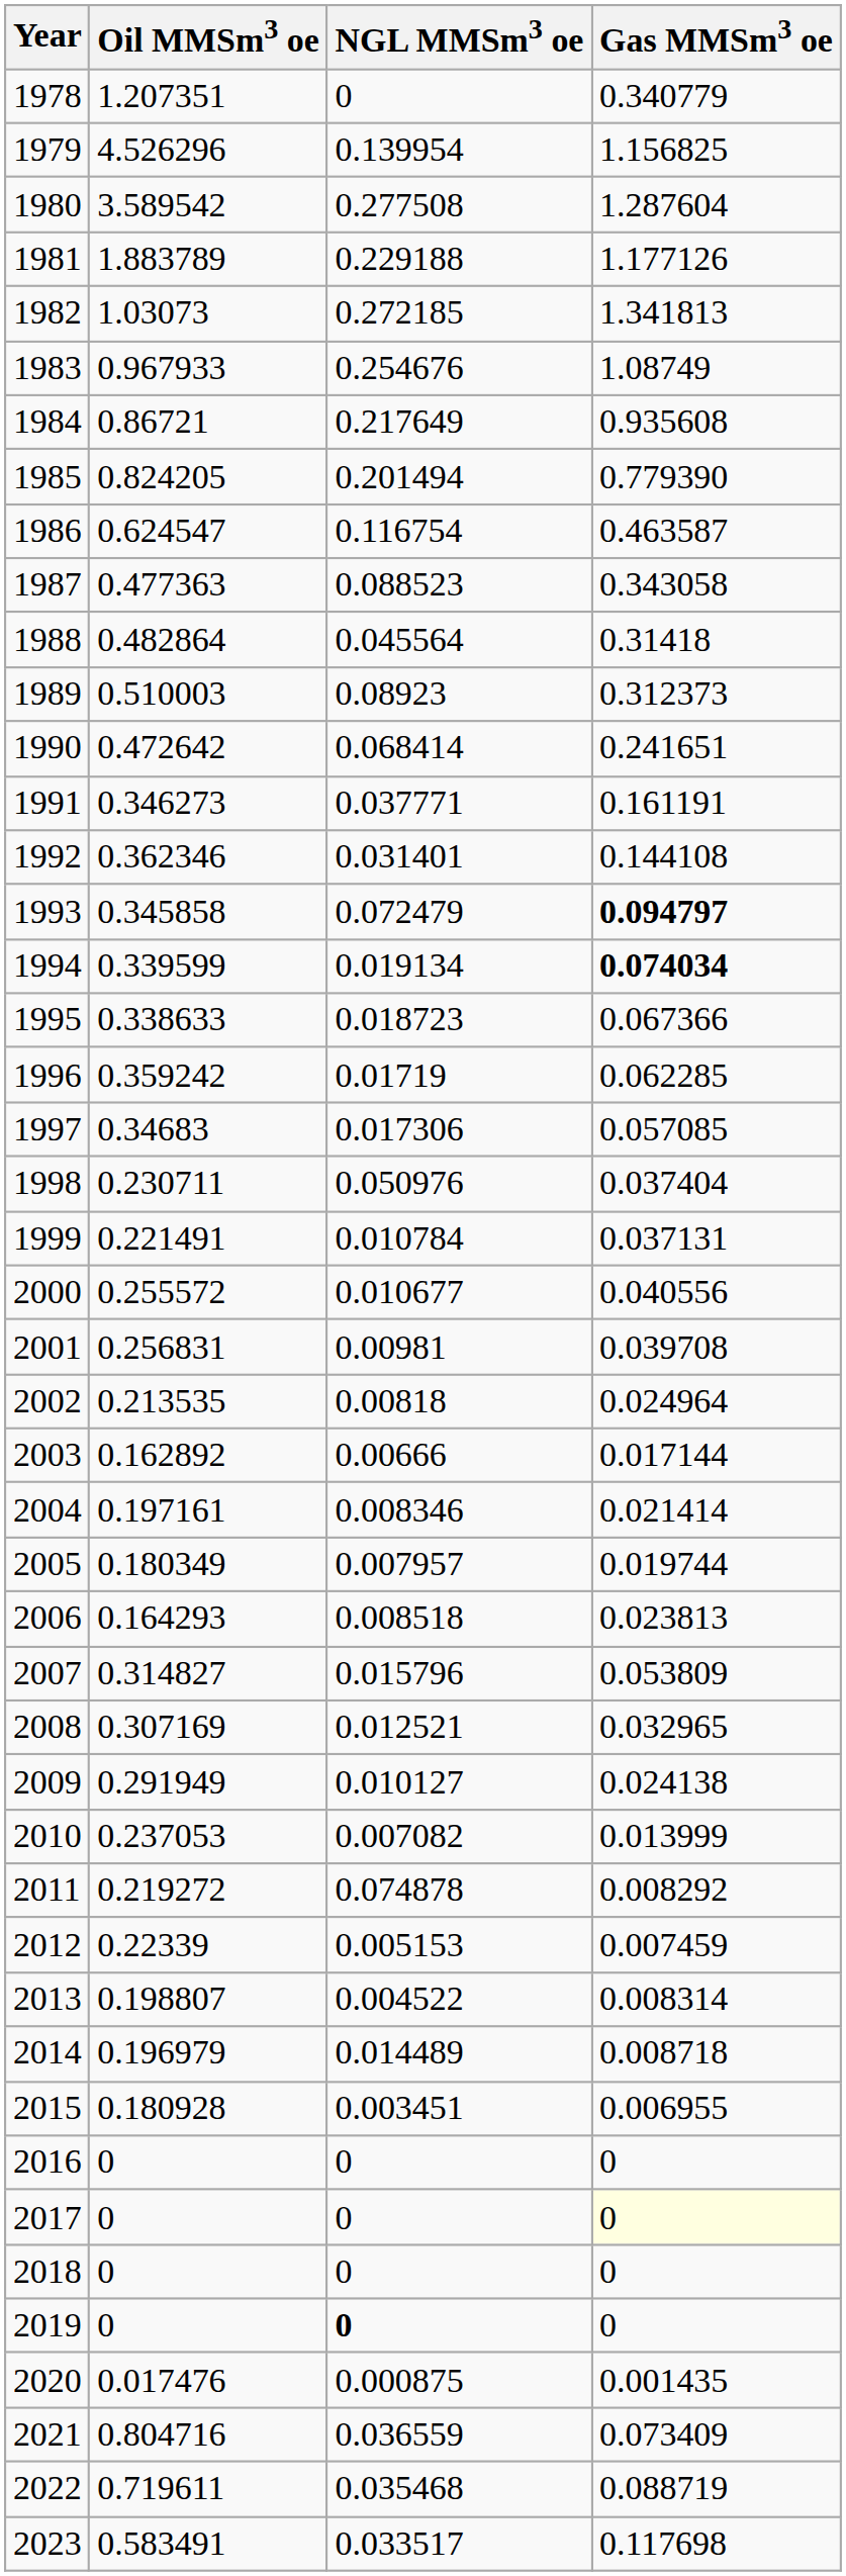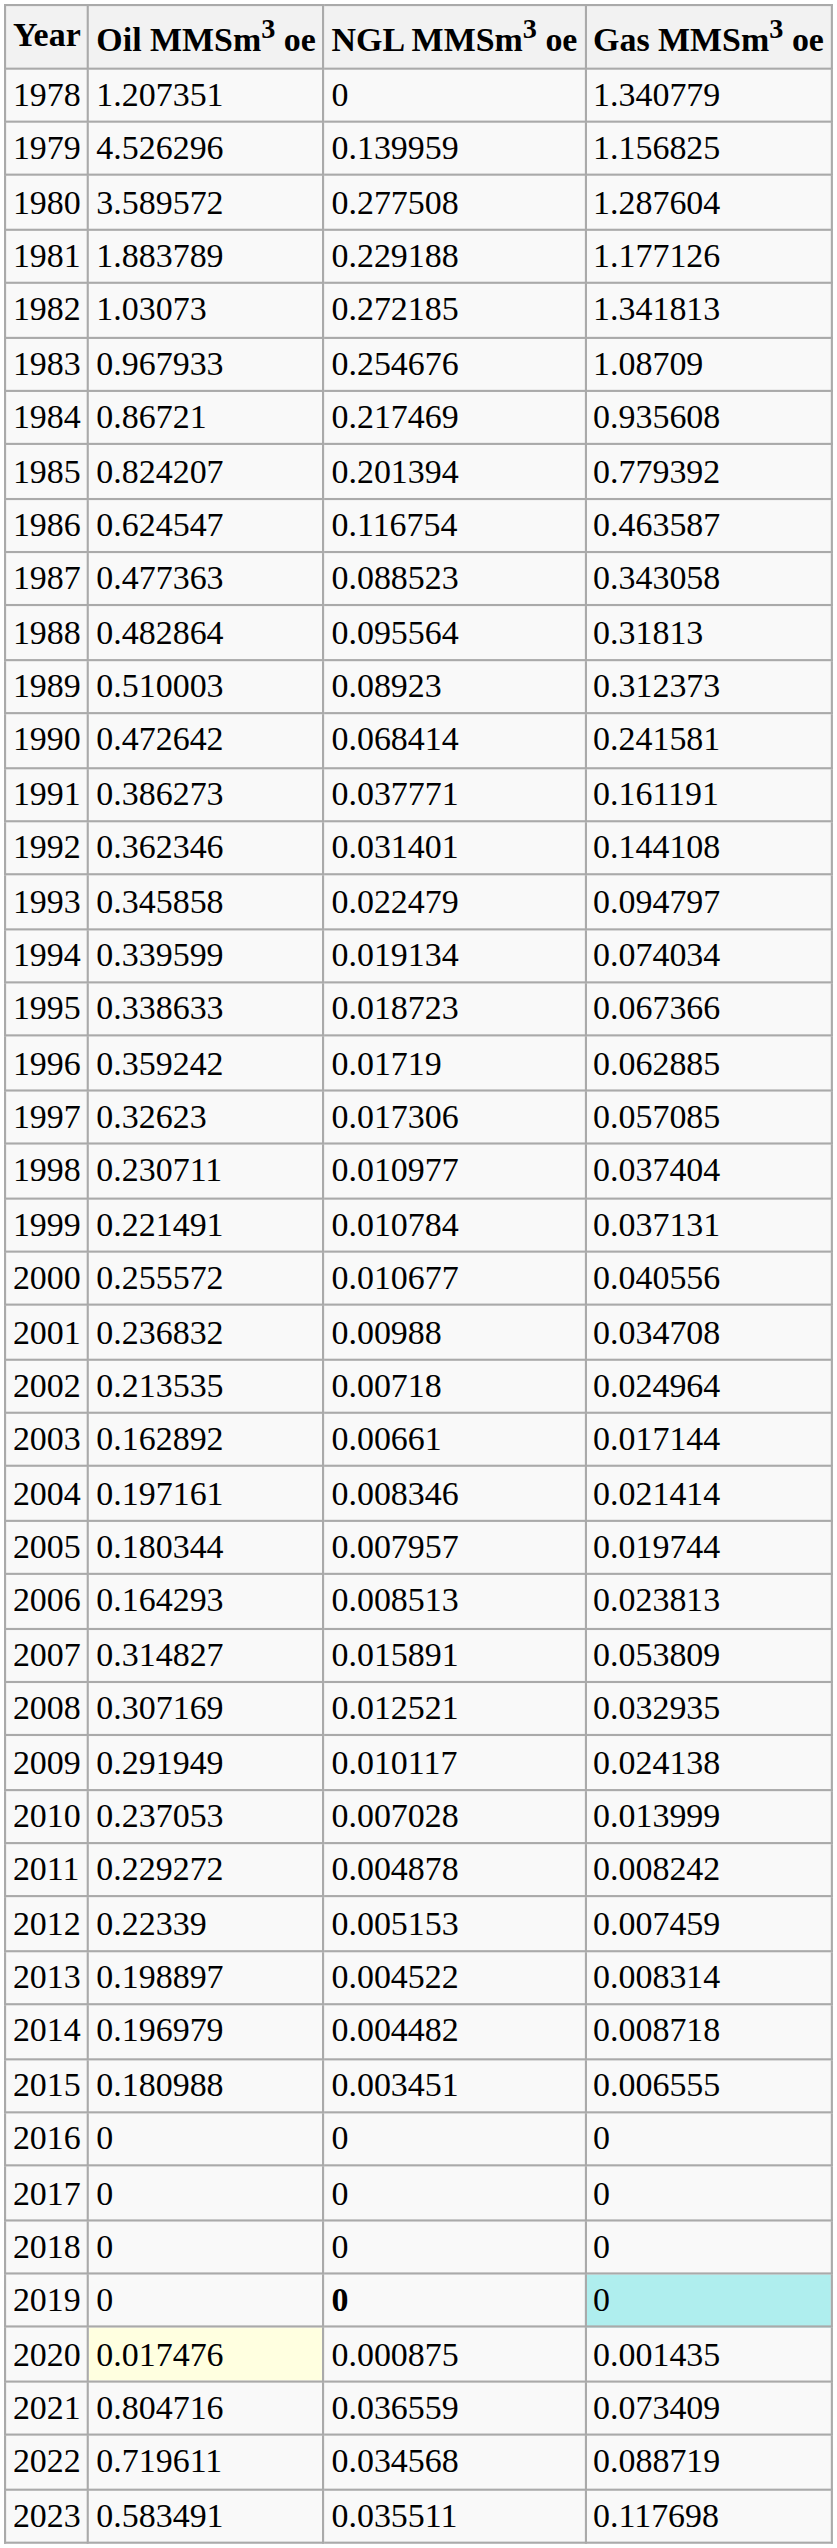 <table class="wikitable">
 <tr>
 <th>Year</th>
 <th>Oil MMSm<sup>3</sup> oe</th>
 <th>NGL MMSm<sup>3</sup> oe</th>
 <th>Gas MMSm<sup>3</sup> oe</th>
 </tr>
 <tr>
 <td>1978</td>
 <td>1.207351</td>
 <td>0</td>
-<td>0.340779</td>
+<td>1.340779</td>
 </tr>
 <tr>
 <td>1979</td>
 <td>4.526296</td>
-<td>0.139954</td>
+<td>0.139959</td>
 <td>1.156825</td>
 </tr>
 <tr>
 <td>1980</td>
-<td>3.589542</td>
+<td>3.589572</td>
 <td>0.277508</td>
 <td>1.287604</td>
 </tr>
 <tr>
 <td>1981</td>
 <td>1.883789</td>
 <td>0.229188</td>
 <td>1.177126</td>
 </tr>
 <tr>
 <td>1982</td>
 <td>1.03073</td>
 <td>0.272185</td>
 <td>1.341813</td>
 </tr>
 <tr>
 <td>1983</td>
 <td>0.967933</td>
 <td>0.254676</td>
-<td>1.08749</td>
+<td>1.08709</td>
 </tr>
 <tr>
 <td>1984</td>
 <td>0.86721</td>
-<td>0.217649</td>
+<td>0.217469</td>
 <td>0.935608</td>
 </tr>
 <tr>
 <td>1985</td>
-<td>0.824205</td>
-<td>0.201494</td>
-<td>0.779390</td>
+<td>0.824207</td>
+<td>0.201394</td>
+<td>0.779392</td>
 </tr>
 <tr>
 <td>1986</td>
 <td>0.624547</td>
 <td>0.116754</td>
 <td>0.463587</td>
 </tr>
 <tr>
 <td>1987</td>
 <td>0.477363</td>
 <td>0.088523</td>
 <td>0.343058</td>
 </tr>
 <tr>
 <td>1988</td>
 <td>0.482864</td>
-<td>0.045564</td>
-<td>0.31418</td>
+<td>0.095564</td>
+<td>0.31813</td>
 </tr>
 <tr>
 <td>1989</td>
 <td>0.510003</td>
 <td>0.08923</td>
 <td>0.312373</td>
 </tr>
 <tr>
 <td>1990</td>
 <td>0.472642</td>
 <td>0.068414</td>
-<td>0.241651</td>
+<td>0.241581</td>
 </tr>
 <tr>
 <td>1991</td>
-<td>0.346273</td>
+<td>0.386273</td>
 <td>0.037771</td>
 <td>0.161191</td>
 </tr>
 <tr>
 <td>1992</td>
 <td>0.362346</td>
 <td>0.031401</td>
 <td>0.144108</td>
 </tr>
 <tr>
 <td>1993</td>
 <td>0.345858</td>
-<td>0.072479</td>
-<td><strong>0.094797</strong></td>
+<td>0.022479</td>
+<td>0.094797</td>
 </tr>
 <tr>
 <td>1994</td>
 <td>0.339599</td>
 <td>0.019134</td>
-<td><strong>0.074034</strong></td>
+<td>0.074034</td>
 </tr>
 <tr>
 <td>1995</td>
 <td>0.338633</td>
 <td>0.018723</td>
 <td>0.067366</td>
 </tr>
 <tr>
 <td>1996</td>
 <td>0.359242</td>
 <td>0.01719</td>
-<td>0.062285</td>
+<td>0.062885</td>
 </tr>
 <tr>
 <td>1997</td>
-<td>0.34683</td>
+<td>0.32623</td>
 <td>0.017306</td>
 <td>0.057085</td>
 </tr>
 <tr>
 <td>1998</td>
 <td>0.230711</td>
-<td>0.050976</td>
+<td>0.010977</td>
 <td>0.037404</td>
 </tr>
 <tr>
 <td>1999</td>
 <td>0.221491</td>
 <td>0.010784</td>
 <td>0.037131</td>
 </tr>
 <tr>
 <td>2000</td>
 <td>0.255572</td>
 <td>0.010677</td>
 <td>0.040556</td>
 </tr>
 <tr>
 <td>2001</td>
-<td>0.256831</td>
-<td>0.00981</td>
-<td>0.039708</td>
+<td>0.236832</td>
+<td>0.00988</td>
+<td>0.034708</td>
 </tr>
 <tr>
 <td>2002</td>
 <td>0.213535</td>
-<td>0.00818</td>
+<td>0.00718</td>
 <td>0.024964</td>
 </tr>
 <tr>
 <td>2003</td>
 <td>0.162892</td>
-<td>0.00666</td>
+<td>0.00661</td>
 <td>0.017144</td>
 </tr>
 <tr>
 <td>2004</td>
 <td>0.197161</td>
 <td>0.008346</td>
 <td>0.021414</td>
 </tr>
 <tr>
 <td>2005</td>
-<td>0.180349</td>
+<td>0.180344</td>
 <td>0.007957</td>
 <td>0.019744</td>
 </tr>
 <tr>
 <td>2006</td>
 <td>0.164293</td>
-<td>0.008518</td>
+<td>0.008513</td>
 <td>0.023813</td>
 </tr>
 <tr>
 <td>2007</td>
 <td>0.314827</td>
-<td>0.015796</td>
+<td>0.015891</td>
 <td>0.053809</td>
 </tr>
 <tr>
 <td>2008</td>
 <td>0.307169</td>
 <td>0.012521</td>
-<td>0.032965</td>
+<td>0.032935</td>
 </tr>
 <tr>
 <td>2009</td>
 <td>0.291949</td>
-<td>0.010127</td>
+<td>0.010117</td>
 <td>0.024138</td>
 </tr>
 <tr>
 <td>2010</td>
 <td>0.237053</td>
-<td>0.007082</td>
+<td>0.007028</td>
 <td>0.013999</td>
 </tr>
 <tr>
 <td>2011</td>
-<td>0.219272</td>
-<td>0.074878</td>
-<td>0.008292</td>
+<td>0.229272</td>
+<td>0.004878</td>
+<td>0.008242</td>
 </tr>
 <tr>
 <td>2012</td>
 <td>0.22339</td>
 <td>0.005153</td>
 <td>0.007459</td>
 </tr>
 <tr>
 <td>2013</td>
-<td>0.198807</td>
+<td>0.198897</td>
 <td>0.004522</td>
 <td>0.008314</td>
 </tr>
 <tr>
 <td>2014</td>
 <td>0.196979</td>
-<td>0.014489</td>
+<td>0.004482</td>
 <td>0.008718</td>
 </tr>
 <tr>
 <td>2015</td>
-<td>0.180928</td>
+<td>0.180988</td>
 <td>0.003451</td>
-<td>0.006955</td>
+<td>0.006555</td>
 </tr>
 <tr>
 <td>2016</td>
 <td>0</td>
 <td>0</td>
 <td>0</td>
 </tr>
 <tr>
 <td>2017</td>
 <td>0</td>
 <td>0</td>
-<td style="background: lightyellow;">0</td>
+<td>0</td>
 </tr>
 <tr>
 <td>2018</td>
 <td>0</td>
 <td>0</td>
 <td>0</td>
 </tr>
 <tr>
 <td>2019</td>
 <td>0</td>
 <td><strong>0</strong></td>
-<td>0</td>
+<td style="background: paleturquoise;">0</td>
 </tr>
 <tr>
 <td>2020</td>
-<td>0.017476</td>
+<td style="background: lightyellow;">0.017476</td>
 <td>0.000875</td>
 <td>0.001435</td>
 </tr>
 <tr>
 <td>2021</td>
 <td>0.804716</td>
 <td>0.036559</td>
 <td>0.073409</td>
 </tr>
 <tr>
 <td>2022</td>
 <td>0.719611</td>
-<td>0.035468</td>
+<td>0.034568</td>
 <td>0.088719</td>
 </tr>
 <tr>
 <td>2023</td>
 <td>0.583491</td>
-<td>0.033517</td>
+<td>0.035511</td>
 <td>0.117698</td>
 </tr>
 </table>
